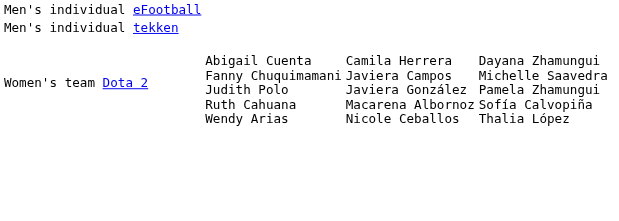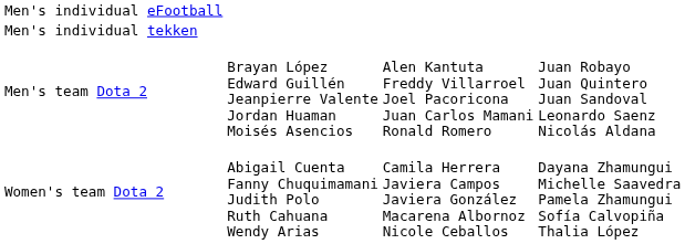 <table>
 <tr>
 <td>Men's individual <a href='#'>eFootball</a></td>
 <td></td>
 <td></td>
 <td></td>
 </tr>
 <tr>
 <td>Men's individual <a href='#'>tekken</a></td>
 <td></td>
 <td></td>
 <td></td>
 </tr>
 <tr>
+<td>Men's team <a href='#'>Dota 2</a></td>
+<td><br>Brayan López<br>Edward Guillén<br>Jeanpierre Valente<br>Jordan Huaman<br>Moisés Asencios</td>
+<td><br>Alen Kantuta<br>Freddy Villarroel<br>Joel Pacoricona<br>Juan Carlos Mamani<br>Ronald Romero</td>
+<td><br>Juan Robayo<br>Juan Quintero<br>Juan Sandoval<br>Leonardo Saenz<br>Nicolás Aldana</td>
+</tr>
+<tr>
 <td>Women's team <a href='#'>Dota 2</a></td>
 <td><br>Abigail Cuenta<br>Fanny Chuquimamani<br>Judith Polo<br>Ruth Cahuana<br>Wendy Arias</td>
 <td><br>Camila Herrera<br>Javiera Campos<br>Javiera González<br>Macarena Albornoz<br>Nicole Ceballos</td>
 <td><br>Dayana Zhamungui<br>Michelle Saavedra<br>Pamela Zhamungui<br>Sofía Calvopiña<br>Thalia López</td>
 </tr>
 <tr>
 </tr>
 </table>
